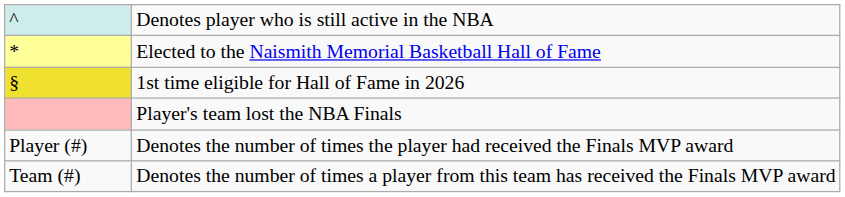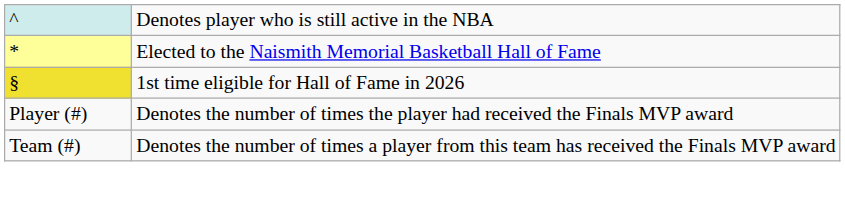 <table class="wikitable">
 <tr>
 <td style="background-color:#CFECEC; border:1px solid #aaaaaa; width:6em">^</td>
 <td>Denotes player who is still active in the NBA</td>
 </tr>
 <tr>
 <td style="background-color:#FFFF99; border:1px solid #aaaaaa; width:6em">*</td>
 <td>Elected to the <a href='#'>Naismith Memorial Basketball Hall of Fame</a></td>
 </tr>
 <tr>
 <td style="background:#F0E130; width:1em">§</td>
 <td>1st time eligible for Hall of Fame in 2026</td>
 </tr>
 <tr>
-<td style="background-color:#FFBBBB; border:1px solid #aaaaaa; width:6em"></td>
-<td>Player's team lost the NBA Finals</td>
-</tr>
-<tr>
 <td>Player (#)</td>
 <td>Denotes the number of times the player had received the Finals MVP award</td>
 </tr>
 <tr>
 <td>Team (#)</td>
 <td>Denotes the number of times a player from this team has received the Finals MVP award</td>
 </tr>
 </table>
